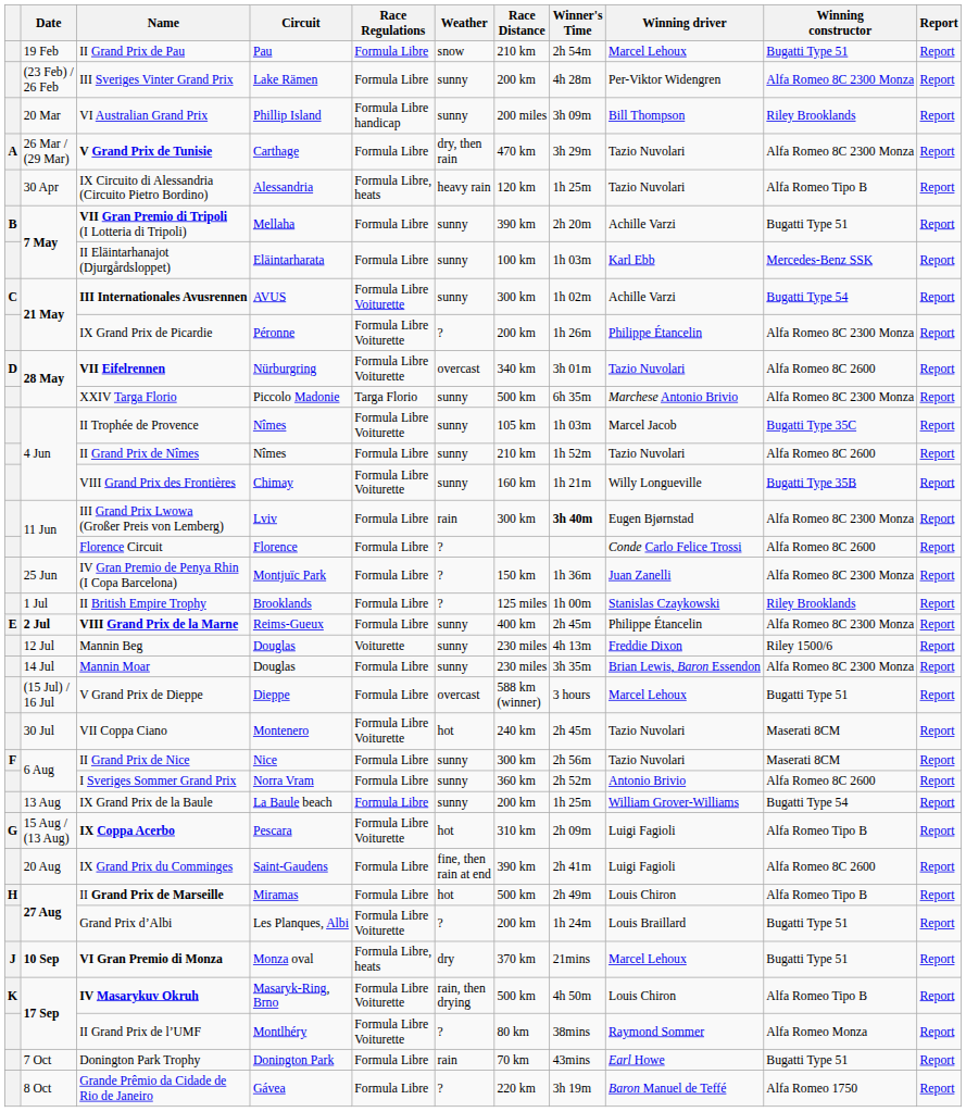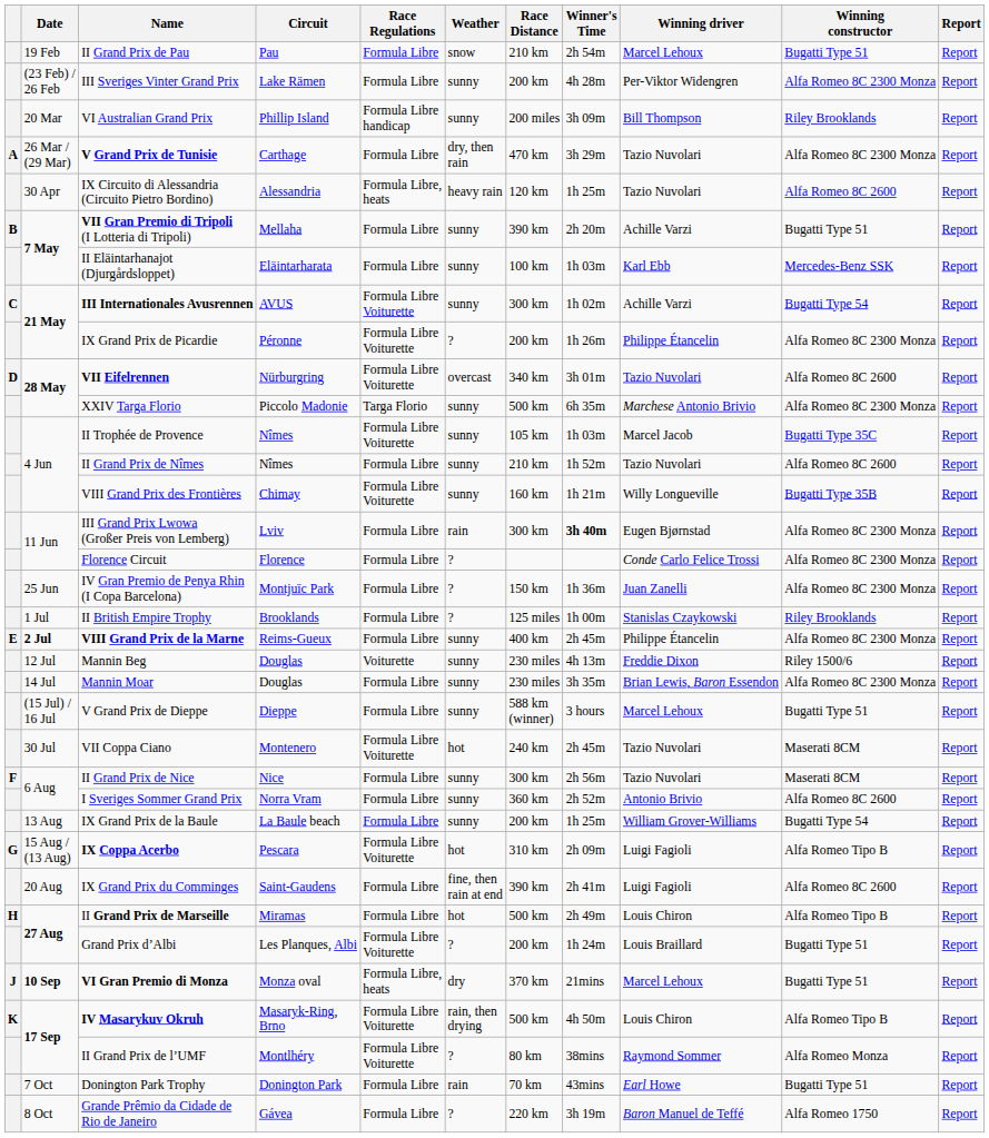 <table class="wikitable" style="font-size:95%">
 <tr>
 <th></th>
 <th>Date</th>
 <th>Name</th>
 <th>Circuit</th>
 <th>Race<br>Regulations</th>
 <th>Weather</th>
 <th>Race<br>Distance</th>
 <th>Winner's<br>Time</th>
 <th>Winning driver</th>
 <th>Winning<br>constructor</th>
 <th>Report</th>
 </tr>
 <tr>
 <th></th>
 <td>19 Feb</td>
 <td> II <a href='#'>Grand Prix de Pau</a></td>
 <td><a href='#'>Pau</a></td>
 <td><a href='#'>Formula Libre</a></td>
 <td>snow</td>
 <td>210 km</td>
 <td>2h 54m</td>
 <td> <a href='#'>Marcel Lehoux</a></td>
 <td><a href='#'>Bugatti Type 51</a></td>
 <td><a href='#'>Report</a></td>
 </tr>
 <tr>
 <th></th>
 <td>(23 Feb) /<br>26 Feb</td>
 <td> III <a href='#'>Sveriges Vinter Grand Prix</a></td>
 <td><a href='#'>Lake Rämen</a></td>
 <td>Formula Libre</td>
 <td>sunny</td>
 <td>200 km</td>
 <td>4h 28m</td>
 <td> Per-Viktor Widengren</td>
 <td><a href='#'>Alfa Romeo 8C 2300 Monza</a></td>
 <td><a href='#'>Report</a></td>
 </tr>
 <tr>
 <th></th>
 <td>20 Mar</td>
 <td> VI <a href='#'>Australian Grand Prix</a></td>
 <td><a href='#'>Phillip Island</a></td>
 <td>Formula Libre<br>handicap</td>
 <td>sunny</td>
 <td>200 miles</td>
 <td>3h 09m</td>
 <td> <a href='#'>Bill Thompson</a></td>
 <td><a href='#'>Riley Brooklands</a></td>
 <td><a href='#'>Report</a></td>
 </tr>
 <tr>
 <th>A</th>
 <td>26 Mar /<br>(29 Mar)</td>
 <td> <strong>V <a href='#'>Grand Prix de Tunisie</a></strong></td>
 <td><a href='#'>Carthage</a></td>
 <td>Formula Libre</td>
 <td>dry, then<br> rain</td>
 <td>470 km</td>
 <td>3h 29m</td>
 <td> Tazio Nuvolari</td>
 <td>Alfa Romeo 8C 2300 Monza</td>
 <td><a href='#'>Report</a></td>
 </tr>
 <tr>
 <th></th>
 <td>30 Apr</td>
 <td> IX Circuito di Alessandria<br>(Circuito Pietro Bordino)</td>
 <td><a href='#'>Alessandria</a></td>
 <td>Formula Libre,<br>heats</td>
 <td>heavy rain</td>
 <td>120 km</td>
 <td>1h 25m</td>
 <td> Tazio Nuvolari</td>
-<td>Alfa Romeo Tipo B</td>
+<td><a href='#'>Alfa Romeo 8C 2600</a></td>
 <td><a href='#'>Report</a></td>
 </tr>
 <tr>
 <th>B</th>
 <td rowspan=2><strong>7 May</strong></td>
 <td> <strong>VII <a href='#'>Gran Premio di Tripoli</a> </strong><br>(I Lotteria di Tripoli)</td>
 <td><a href='#'>Mellaha</a></td>
 <td>Formula Libre</td>
 <td>sunny</td>
 <td>390 km</td>
 <td>2h 20m</td>
 <td> Achille Varzi</td>
 <td>Bugatti Type 51</td>
 <td><a href='#'>Report</a></td>
 </tr>
 <tr>
 <th></th>
 <td> II Eläintarhanajot<br>(Djurgårdsloppet)</td>
 <td><a href='#'>Eläintarharata</a></td>
 <td>Formula Libre</td>
 <td>sunny</td>
 <td>100 km</td>
 <td>1h 03m</td>
 <td> <a href='#'>Karl Ebb</a></td>
 <td><a href='#'>Mercedes-Benz SSK</a></td>
 <td><a href='#'>Report</a></td>
 </tr>
 <tr>
 <th>C</th>
 <td rowspan=2><strong>21 May</strong></td>
 <td> <strong>III Internationales Avusrennen</strong></td>
 <td><a href='#'>AVUS</a></td>
 <td>Formula Libre<br><a href='#'>Voiturette</a></td>
 <td>sunny</td>
 <td>300 km</td>
 <td>1h 02m</td>
 <td> Achille Varzi</td>
 <td><a href='#'>Bugatti Type 54</a></td>
 <td><a href='#'>Report</a></td>
 </tr>
 <tr>
 <th></th>
 <td> IX Grand Prix de Picardie</td>
 <td><a href='#'>Péronne</a></td>
 <td>Formula Libre<br>Voiturette</td>
 <td>?</td>
 <td>200 km</td>
 <td>1h 26m</td>
 <td> <a href='#'>Philippe Étancelin</a></td>
 <td>Alfa Romeo 8C 2300 Monza</td>
 <td><a href='#'>Report</a></td>
 </tr>
 <tr>
 <th>D</th>
 <td rowspan=2><strong>28 May</strong></td>
 <td> <strong>VII <a href='#'>Eifelrennen</a> </strong></td>
 <td><a href='#'>Nürburgring</a></td>
 <td>Formula Libre<br>Voiturette</td>
 <td>overcast</td>
 <td>340 km</td>
 <td>3h 01m</td>
 <td> <a href='#'>Tazio Nuvolari</a></td>
 <td>Alfa Romeo 8C 2600</td>
 <td><a href='#'>Report</a></td>
 </tr>
 <tr>
 <th></th>
 <td> XXIV <a href='#'>Targa Florio</a></td>
 <td>Piccolo <a href='#'>Madonie</a></td>
 <td>Targa Florio</td>
 <td>sunny</td>
 <td>500 km</td>
 <td>6h 35m</td>
 <td> <em>Marchese</em> <a href='#'>Antonio Brivio</a></td>
 <td>Alfa Romeo 8C 2300 Monza</td>
 <td><a href='#'>Report</a></td>
 </tr>
 <tr>
 <th></th>
 <td rowspan=3>4 Jun</td>
 <td> II Trophée de Provence</td>
 <td><a href='#'>Nîmes</a></td>
 <td>Formula Libre<br>Voiturette</td>
 <td>sunny</td>
 <td>105 km</td>
 <td>1h 03m</td>
 <td> Marcel Jacob</td>
 <td><a href='#'>Bugatti Type 35C</a></td>
 <td><a href='#'>Report</a></td>
 </tr>
 <tr>
 <th></th>
 <td> II <a href='#'>Grand Prix de Nîmes</a></td>
 <td>Nîmes</td>
 <td>Formula Libre</td>
 <td>sunny</td>
 <td>210 km</td>
 <td>1h 52m</td>
 <td> Tazio Nuvolari</td>
 <td>Alfa Romeo 8C 2600</td>
 <td><a href='#'>Report</a></td>
 </tr>
 <tr>
 <th></th>
 <td> VIII <a href='#'>Grand Prix des Frontières</a></td>
 <td><a href='#'>Chimay</a></td>
 <td>Formula Libre<br>Voiturette</td>
 <td>sunny</td>
 <td>160 km</td>
 <td>1h 21m</td>
 <td> Willy Longueville</td>
 <td><a href='#'>Bugatti Type 35B</a></td>
 <td><a href='#'>Report</a></td>
 </tr>
 <tr>
 <th></th>
 <td rowspan=2>11 Jun</td>
 <td> III <a href='#'>Grand Prix Lwowa</a><br>(Großer Preis von Lemberg)</td>
 <td><a href='#'>Lviv</a></td>
 <td>Formula Libre</td>
 <td>rain</td>
 <td>300 km</td>
 <td><strong>3h 40m</strong></td>
 <td> Eugen Bjørnstad</td>
 <td>Alfa Romeo 8C 2300 Monza</td>
 <td><a href='#'>Report</a></td>
 </tr>
 <tr>
 <th></th>
 <td> <a href='#'>Florence</a> Circuit</td>
 <td><a href='#'>Florence</a></td>
 <td>Formula Libre</td>
 <td>?</td>
 <td></td>
 <td></td>
 <td> <em>Conde</em> <a href='#'>Carlo Felice Trossi</a></td>
-<td>Alfa Romeo 8C 2600</td>
+<td>Alfa Romeo 8C 2300 Monza</td>
 <td><a href='#'>Report</a></td>
 </tr>
 <tr>
 <th></th>
 <td>25 Jun</td>
 <td> IV <a href='#'>Gran Premio de Penya Rhin</a><br> (I Copa Barcelona)</td>
 <td><a href='#'>Montjuïc Park</a></td>
 <td>Formula Libre</td>
 <td>?</td>
 <td>150 km</td>
 <td>1h 36m</td>
 <td> <a href='#'>Juan Zanelli</a></td>
 <td>Alfa Romeo 8C 2300 Monza</td>
 <td><a href='#'>Report</a></td>
 </tr>
 <tr>
 <th></th>
 <td>1 Jul</td>
 <td> II <a href='#'>British Empire Trophy</a></td>
 <td><a href='#'>Brooklands</a></td>
 <td>Formula Libre</td>
 <td>?</td>
 <td>125 miles</td>
 <td>1h 00m</td>
 <td> <a href='#'>Stanislas Czaykowski</a></td>
 <td><a href='#'>Riley Brooklands</a></td>
 <td><a href='#'>Report</a></td>
 </tr>
 <tr>
 <th>E</th>
 <td><strong>2 Jul</strong></td>
 <td> <strong>VIII <a href='#'>Grand Prix de la Marne</a></strong></td>
 <td><a href='#'>Reims-Gueux</a></td>
 <td>Formula Libre</td>
 <td>sunny</td>
 <td>400 km</td>
 <td>2h 45m</td>
 <td> Philippe Étancelin</td>
 <td>Alfa Romeo 8C 2300 Monza</td>
 <td><a href='#'>Report</a></td>
 </tr>
 <tr>
 <th></th>
 <td>12 Jul</td>
 <td> Mannin Beg</td>
 <td><a href='#'>Douglas</a></td>
 <td>Voiturette</td>
 <td>sunny</td>
 <td>230 miles</td>
 <td>4h 13m</td>
 <td> <a href='#'>Freddie Dixon</a></td>
 <td>Riley 1500/6</td>
 <td><a href='#'>Report</a></td>
 </tr>
 <tr>
 <th></th>
 <td>14 Jul</td>
 <td> <a href='#'>Mannin Moar</a></td>
 <td>Douglas</td>
 <td>Formula Libre</td>
 <td>sunny</td>
 <td>230 miles</td>
 <td>3h 35m</td>
 <td> <a href='#'>Brian Lewis, <em>Baron</em> Essendon</a></td>
 <td>Alfa Romeo 8C 2300 Monza</td>
 <td><a href='#'>Report</a></td>
 </tr>
 <tr>
 <th></th>
 <td>(15 Jul) /<br>16 Jul</td>
 <td> V Grand Prix de Dieppe</td>
 <td><a href='#'>Dieppe</a></td>
 <td>Formula Libre</td>
-<td>overcast</td>
+<td>sunny</td>
 <td>588 km<br>(winner)</td>
 <td>3 hours</td>
 <td> <a href='#'>Marcel Lehoux</a></td>
 <td>Bugatti Type 51</td>
 <td><a href='#'>Report</a></td>
 </tr>
 <tr>
 <th></th>
 <td>30 Jul</td>
 <td> VII Coppa Ciano</td>
 <td><a href='#'>Montenero</a></td>
 <td>Formula Libre<br>Voiturette</td>
 <td>hot</td>
 <td>240 km</td>
 <td>2h 45m</td>
 <td> Tazio Nuvolari</td>
 <td>Maserati 8CM</td>
 <td><a href='#'>Report</a></td>
 </tr>
 <tr>
 <th>F</th>
 <td rowspan=2>6 Aug</td>
 <td> II <a href='#'>Grand Prix de Nice</a></td>
 <td><a href='#'>Nice</a></td>
 <td>Formula Libre</td>
 <td>sunny</td>
 <td>300 km</td>
 <td>2h 56m</td>
 <td> Tazio Nuvolari</td>
 <td>Maserati 8CM</td>
 <td><a href='#'>Report</a></td>
 </tr>
 <tr>
 <th></th>
 <td> I <a href='#'>Sveriges Sommer Grand Prix</a></td>
 <td><a href='#'>Norra Vram</a></td>
 <td>Formula Libre</td>
 <td>sunny</td>
 <td>360 km</td>
 <td>2h 52m</td>
 <td> <a href='#'>Antonio Brivio</a></td>
 <td>Alfa Romeo 8C 2600</td>
 <td><a href='#'>Report</a></td>
 </tr>
 <tr>
 <th></th>
 <td>13 Aug</td>
 <td> IX Grand Prix de la Baule</td>
 <td><a href='#'>La Baule</a> beach</td>
 <td><a href='#'>Formula Libre</a></td>
 <td>sunny</td>
 <td>200 km</td>
 <td>1h 25m</td>
 <td> <a href='#'>William Grover-Williams</a></td>
 <td>Bugatti Type 54</td>
 <td><a href='#'>Report</a></td>
 </tr>
 <tr>
 <th>G</th>
 <td>15 Aug /<br>(13 Aug)</td>
 <td> <strong>IX <a href='#'>Coppa Acerbo</a> </strong></td>
 <td><a href='#'>Pescara</a></td>
 <td>Formula Libre<br>Voiturette</td>
 <td>hot</td>
 <td>310 km</td>
 <td>2h 09m</td>
 <td> Luigi Fagioli</td>
 <td>Alfa Romeo Tipo B</td>
 <td><a href='#'>Report</a></td>
 </tr>
 <tr>
 <th></th>
 <td>20 Aug</td>
 <td> IX <a href='#'>Grand Prix du Comminges</a></td>
 <td><a href='#'>Saint-Gaudens</a></td>
 <td>Formula Libre</td>
 <td>fine, then<br>rain at end</td>
 <td>390 km</td>
 <td>2h 41m</td>
 <td> Luigi Fagioli</td>
 <td>Alfa Romeo 8C 2600</td>
 <td><a href='#'>Report</a></td>
 </tr>
 <tr>
 <th>H</th>
 <td rowspan=2><strong>27 Aug</strong></td>
 <td> II <strong>Grand Prix de Marseille </strong></td>
 <td><a href='#'>Miramas</a></td>
 <td>Formula Libre</td>
 <td>hot</td>
 <td>500 km</td>
 <td>2h 49m</td>
 <td> Louis Chiron</td>
 <td>Alfa Romeo Tipo B</td>
 <td><a href='#'>Report</a></td>
 </tr>
 <tr>
 <th></th>
 <td> Grand Prix d’Albi</td>
 <td>Les Planques, <a href='#'>Albi</a></td>
 <td>Formula Libre<br>Voiturette</td>
 <td>?</td>
 <td>200 km</td>
 <td>1h 24m</td>
 <td> Louis Braillard</td>
 <td>Bugatti Type 51</td>
 <td><a href='#'>Report</a></td>
 </tr>
 <tr>
 <th>J</th>
 <td><strong>10 Sep</strong></td>
 <td> <strong>VI Gran Premio di Monza</strong></td>
 <td><a href='#'>Monza</a> oval</td>
 <td>Formula Libre,<br>heats</td>
 <td>dry</td>
 <td>370 km</td>
 <td>21mins</td>
 <td> <a href='#'>Marcel Lehoux</a></td>
 <td>Bugatti Type 51</td>
 <td><a href='#'>Report</a></td>
 </tr>
 <tr>
 <th>K</th>
 <td rowspan=2><strong>17 Sep</strong></td>
 <td> <strong>IV <a href='#'>Masarykuv Okruh</a></strong></td>
 <td><a href='#'>Masaryk-Ring</a>,<br><a href='#'>Brno</a></td>
 <td>Formula Libre<br>Voiturette</td>
 <td>rain, then<br> drying</td>
 <td>500 km</td>
 <td>4h 50m</td>
 <td> Louis Chiron</td>
 <td>Alfa Romeo Tipo B</td>
 <td><a href='#'>Report</a></td>
 </tr>
 <tr>
 <th></th>
 <td> II Grand Prix de l’UMF</td>
 <td><a href='#'>Montlhéry</a></td>
 <td>Formula Libre<br>Voiturette</td>
 <td>?</td>
 <td>80 km</td>
 <td>38mins</td>
 <td> <a href='#'>Raymond Sommer</a></td>
 <td>Alfa Romeo Monza</td>
 <td><a href='#'>Report</a></td>
 </tr>
 <tr>
 <th></th>
 <td>7 Oct</td>
 <td> Donington Park Trophy</td>
 <td><a href='#'>Donington Park</a></td>
 <td>Formula Libre</td>
 <td>rain</td>
 <td>70 km</td>
 <td>43mins</td>
 <td> <a href='#'><em>Earl</em> Howe</a></td>
 <td>Bugatti Type 51</td>
 <td><a href='#'>Report</a></td>
 </tr>
 <tr>
 <th></th>
 <td>8 Oct</td>
 <td> <a href='#'>Grande Prêmio da Cidade de<br> Rio de Janeiro</a></td>
 <td><a href='#'>Gávea</a></td>
 <td>Formula Libre</td>
 <td>?</td>
 <td>220 km</td>
 <td>3h 19m</td>
 <td> <a href='#'><em>Baron</em> Manuel de Teffé</a></td>
 <td>Alfa Romeo 1750</td>
 <td><a href='#'>Report</a></td>
 </tr>
 </table>
